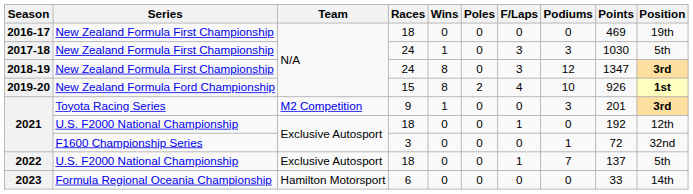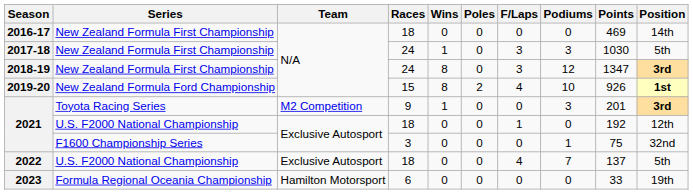 <table class="wikitable" style="font-size: 90%; text-align:center">
 <tr>
 <th>Season</th>
 <th>Series</th>
 <th>Team</th>
 <th>Races</th>
 <th>Wins</th>
 <th><strong>Poles</strong></th>
 <th>F/Laps</th>
 <th>Podiums</th>
 <th>Points</th>
 <th>Position</th>
 </tr>
 <tr>
 <th>2016-17</th>
 <td align=left><a href='#'>New Zealand Formula First Championship</a></td>
 <td rowspan="4" align=left>N/A</td>
 <td>18</td>
 <td>0</td>
 <td>0</td>
 <td>0</td>
 <td>0</td>
 <td>469</td>
-<td>19th</td>
+<td>14th</td>
 </tr>
 <tr>
 <th>2017-18</th>
 <td align=left><a href='#'>New Zealand Formula First Championship</a></td>
 <td>24</td>
 <td>1</td>
 <td>0</td>
 <td>3</td>
 <td>3</td>
 <td>1030</td>
 <td>5th</td>
 </tr>
 <tr>
 <th>2018-19</th>
 <td align=left><a href='#'>New Zealand Formula First Championship</a></td>
 <td>24</td>
 <td>8</td>
 <td>0</td>
 <td>3</td>
 <td>12</td>
 <td>1347</td>
 <td style="background:#FFDF9F;"><strong>3rd</strong></td>
 </tr>
 <tr>
 <th>2019-20</th>
 <td align=left><a href='#'>New Zealand Formula Ford Championship</a></td>
 <td>15</td>
 <td>8</td>
 <td>2</td>
 <td>4</td>
 <td>10</td>
 <td>926</td>
 <td style="background:#FFFFBF;"><strong>1st</strong></td>
 </tr>
 <tr>
 <th rowspan="3">2021</th>
 <td align="left"><a href='#'>Toyota Racing Series</a></td>
 <td align="left"><a href='#'>M2 Competition</a></td>
 <td>9</td>
 <td>1</td>
 <td>0</td>
 <td>0</td>
 <td>3</td>
 <td>201</td>
 <td style="background:#FFDF9F;"><strong>3rd</strong></td>
 </tr>
 <tr>
 <td align="left"><a href='#'>U.S. F2000 National Championship</a></td>
 <td rowspan="2" align="left">Exclusive Autosport</td>
 <td>18</td>
 <td>0</td>
 <td>0</td>
 <td>1</td>
 <td>0</td>
 <td>192</td>
 <td>12th</td>
 </tr>
 <tr>
 <td align=left><a href='#'>F1600 Championship Series</a></td>
 <td>3</td>
 <td>0</td>
 <td>0</td>
 <td>0</td>
 <td>1</td>
-<td>72</td>
+<td>75</td>
 <td>32nd</td>
 </tr>
 <tr>
 <th>2022</th>
 <td align=left><a href='#'>U.S. F2000 National Championship</a></td>
 <td align=left>Exclusive Autosport</td>
 <td>18</td>
 <td>0</td>
 <td>0</td>
-<td>1</td>
+<td>4</td>
 <td>7</td>
 <td>137</td>
 <td>5th</td>
 </tr>
 <tr>
 <th>2023</th>
 <td align=left><a href='#'>Formula Regional Oceania Championship</a></td>
 <td align=left>Hamilton Motorsport</td>
 <td>6</td>
 <td>0</td>
 <td>0</td>
 <td>0</td>
 <td>0</td>
 <td>33</td>
-<td>14th</td>
+<td>19th</td>
 </tr>
 </table>
